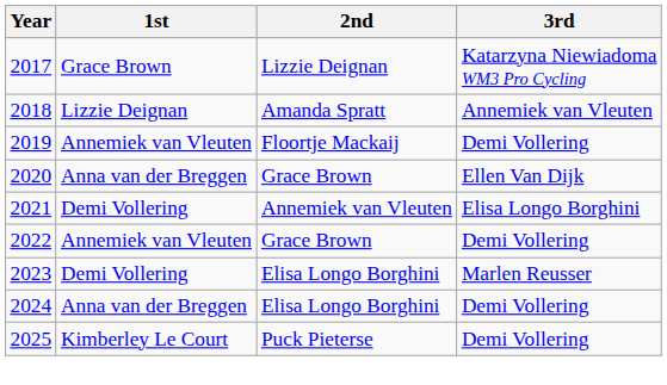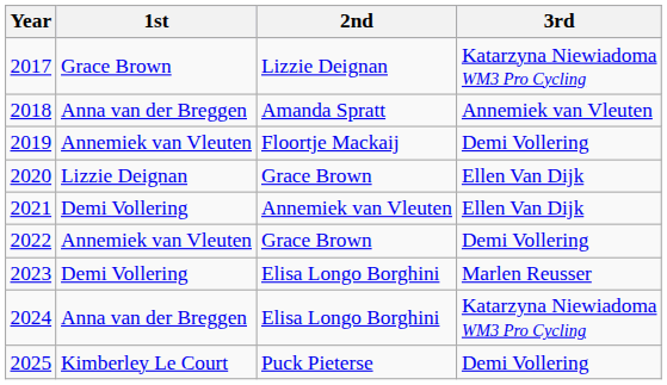 <table class="wikitable">
 <tr style="background:#ccccff;">
 <th>Year</th>
 <th>1st</th>
 <th>2nd</th>
 <th>3rd</th>
 </tr>
 <tr>
 <td><a href='#'>2017</a></td>
 <td> <a href='#'>Grace Brown</a><br><small><em> </em></small></td>
 <td> <a href='#'>Lizzie Deignan</a><br><small><em></em></small></td>
 <td> <a href='#'>Katarzyna Niewiadoma</a><br><small><em><a href='#'>WM3 Pro Cycling</a></em></small></td>
 </tr>
 <tr>
 <td><a href='#'>2018</a></td>
-<td> <a href='#'>Lizzie Deignan</a><br><small><em> </em></small></td>
+<td> <a href='#'>Anna van der Breggen</a><br><small><em></em></small></td>
 <td> <a href='#'>Amanda Spratt</a><br><small><em></em></small></td>
 <td> <a href='#'>Annemiek van Vleuten</a><br><small><em></em></small></td>
 </tr>
 <tr>
 <td><a href='#'>2019</a></td>
 <td> <a href='#'>Annemiek van Vleuten</a><br><small><em> </em></small></td>
 <td> <a href='#'>Floortje Mackaij</a><br><small><em> </em></small></td>
 <td> <a href='#'>Demi Vollering</a><br><small><em> </em></small></td>
 </tr>
 <tr>
 <td><a href='#'>2020</a></td>
-<td> <a href='#'>Anna van der Breggen</a><br><small><em></em></small></td>
+<td> <a href='#'>Lizzie Deignan</a><br><small><em> </em></small></td>
 <td> <a href='#'>Grace Brown</a><br><small><em></em></small></td>
 <td> <a href='#'>Ellen Van Dijk</a><br><small><em> </em></small></td>
 </tr>
 <tr>
 <td><a href='#'>2021</a></td>
 <td> <a href='#'>Demi Vollering</a><br><small><em> </em></small></td>
 <td> <a href='#'>Annemiek van Vleuten</a><br><small><em> </em></small></td>
-<td> <a href='#'>Elisa Longo Borghini</a><br><small><em> </em></small></td>
+<td> <a href='#'>Ellen Van Dijk</a><br><small><em> </em></small></td>
 </tr>
 <tr>
 <td><a href='#'>2022</a></td>
 <td> <a href='#'>Annemiek van Vleuten</a><br><small><em> </em></small></td>
 <td> <a href='#'>Grace Brown</a><br><small><em> </em></small></td>
 <td> <a href='#'>Demi Vollering</a><br><small><em> </em></small></td>
 </tr>
 <tr>
 <td><a href='#'>2023</a></td>
 <td> <a href='#'>Demi Vollering</a><br><small><em> </em></small></td>
 <td> <a href='#'>Elisa Longo Borghini</a><br><small><em> </em></small></td>
 <td> <a href='#'>Marlen Reusser</a><br><small><em> </em></small></td>
 </tr>
 <tr>
 <td><a href='#'>2024</a></td>
 <td> <a href='#'>Anna van der Breggen</a><br><small><em></em></small></td>
 <td> <a href='#'>Elisa Longo Borghini</a><br><small><em> </em></small></td>
-<td> <a href='#'>Demi Vollering</a><br><small><em> </em></small></td>
+<td> <a href='#'>Katarzyna Niewiadoma</a><br><small><em><a href='#'>WM3 Pro Cycling</a></em></small></td>
 </tr>
 <tr>
 <td><a href='#'>2025</a></td>
 <td> <a href='#'>Kimberley Le Court</a><br><small><em> </em></small></td>
 <td> <a href='#'>Puck Pieterse</a><br><small><em> </em></small></td>
 <td> <a href='#'>Demi Vollering</a><br><small><em> </em></small></td>
 </tr>
 </table>
